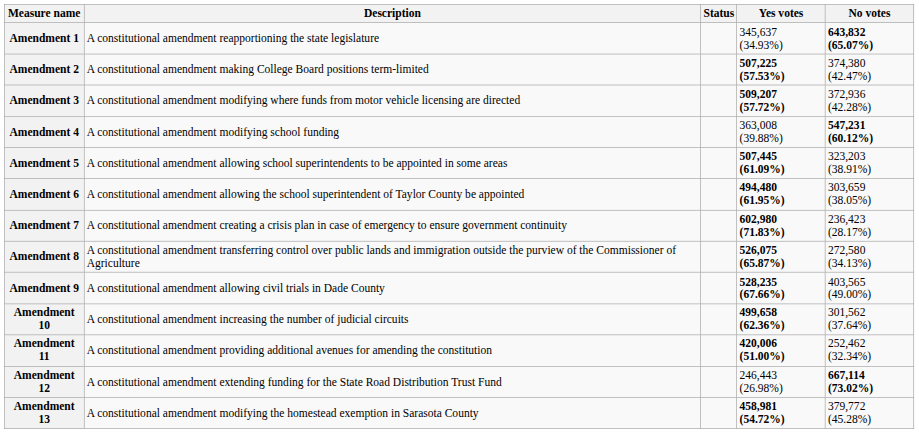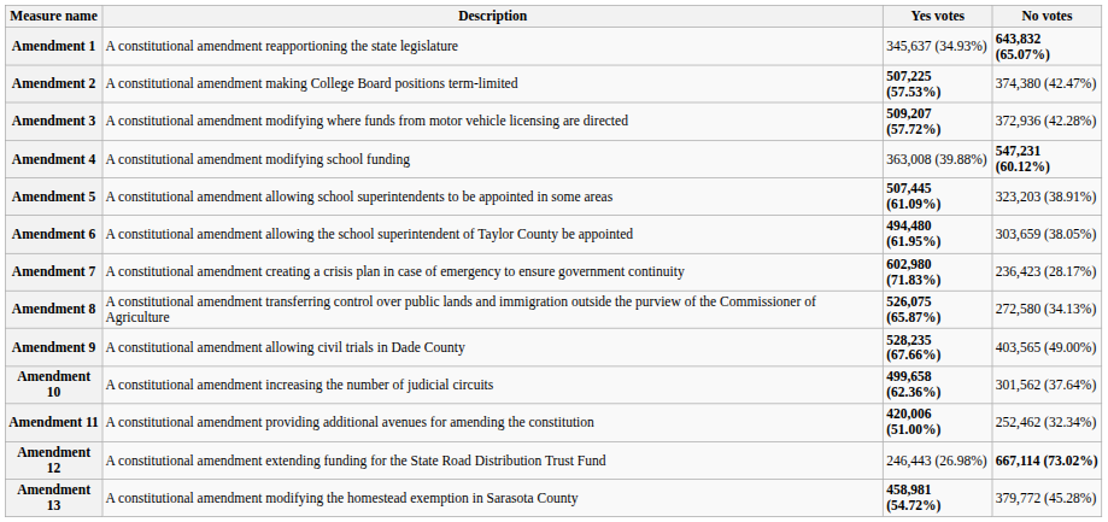 <table class="wikitable sortable plainrowheaders" style="width:100%">
 <tr>
 <th scope="col">Measure name</th>
 <th class="unsortable" scope="col">Description</th>
-<th scope="col">Status</th>
 <th scope="col">Yes votes</th>
 <th scope="col">No votes</th>
 </tr>
 <tr>
 <th scope="row">Amendment 1</th>
 <td>A constitutional amendment reapportioning the state legislature</td>
-<td></td>
 <td>345,637 (34.93%)</td>
 <td><strong>643,832 (65.07%)</strong></td>
 </tr>
 <tr>
 <th scope="row">Amendment 2</th>
 <td>A constitutional amendment making College Board positions term-limited</td>
-<td></td>
 <td><strong>507,225 (57.53%)</strong></td>
 <td>374,380 (42.47%)</td>
 </tr>
 <tr>
 <th scope="row">Amendment 3</th>
 <td>A constitutional amendment modifying where funds from motor vehicle licensing are directed</td>
-<td></td>
 <td><strong>509,207 (57.72%)</strong></td>
 <td>372,936 (42.28%)</td>
 </tr>
 <tr>
 <th scope="row">Amendment 4</th>
 <td>A constitutional amendment modifying school funding</td>
-<td></td>
 <td>363,008 (39.88%)</td>
 <td><strong>547,231 (60.12%)</strong></td>
 </tr>
 <tr>
 <th scope="row">Amendment 5</th>
 <td>A constitutional amendment allowing school superintendents to be appointed in some areas</td>
-<td></td>
 <td><strong>507,445 (61.09%)</strong></td>
 <td>323,203 (38.91%)</td>
 </tr>
 <tr>
 <th scope="row">Amendment 6</th>
 <td>A constitutional amendment allowing the school superintendent of Taylor County be appointed</td>
-<td></td>
 <td><strong>494,480 (61.95%)</strong></td>
 <td>303,659 (38.05%)</td>
 </tr>
 <tr>
 <th scope="row">Amendment 7</th>
 <td>A constitutional amendment creating a crisis plan in case of emergency to ensure government continuity</td>
-<td></td>
 <td><strong>602,980 (71.83%)</strong></td>
 <td>236,423 (28.17%)</td>
 </tr>
 <tr>
 <th scope="row">Amendment 8</th>
 <td>A constitutional amendment transferring control over public lands and immigration outside the purview of the Commissioner of Agriculture</td>
-<td></td>
 <td><strong>526,075 (65.87%)</strong></td>
 <td>272,580 (34.13%)</td>
 </tr>
 <tr>
 <th scope="row">Amendment 9</th>
 <td>A constitutional amendment allowing civil trials in Dade County</td>
-<td></td>
 <td><strong>528,235 (67.66%)</strong></td>
 <td>403,565 (49.00%)</td>
 </tr>
 <tr>
 <th scope="row">Amendment 10</th>
 <td>A constitutional amendment increasing the number of judicial circuits</td>
-<td></td>
 <td><strong>499,658 (62.36%)</strong></td>
 <td>301,562 (37.64%)</td>
 </tr>
 <tr>
 <th scope="row">Amendment 11</th>
 <td>A constitutional amendment providing additional avenues for amending the constitution</td>
-<td></td>
 <td><strong>420,006 (51.00%)</strong></td>
 <td>252,462 (32.34%)</td>
 </tr>
 <tr>
 <th scope="row">Amendment 12</th>
 <td>A constitutional amendment extending funding for the State Road Distribution Trust Fund</td>
-<td></td>
 <td>246,443 (26.98%)</td>
 <td><strong>667,114 (73.02%)</strong></td>
 </tr>
 <tr>
 <th scope="row">Amendment 13</th>
 <td>A constitutional amendment modifying the homestead exemption in Sarasota County</td>
-<td></td>
 <td><strong>458,981 (54.72%)</strong></td>
 <td>379,772 (45.28%)</td>
 </tr>
 </table>
